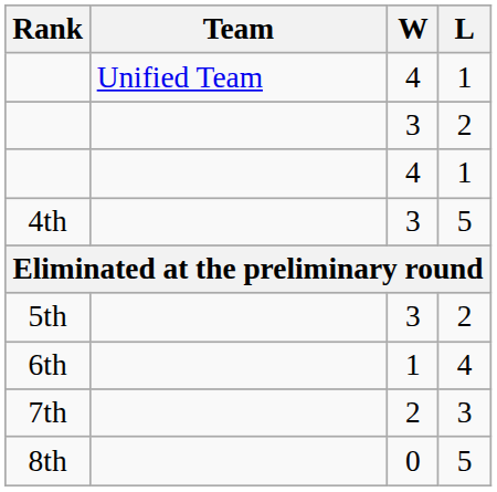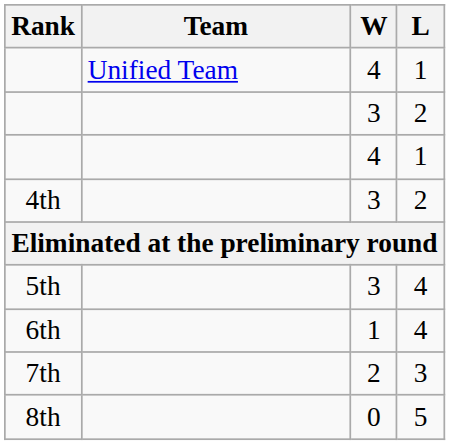 <table class=wikitable>
 <tr>
 <th>Rank</th>
 <th width=150px>Team</th>
 <th width=20px>W</th>
 <th width=20px>L</th>
 </tr>
 <tr align=center>
 <td></td>
 <td align=left> <a href='#'>Unified Team</a></td>
 <td>4</td>
 <td>1</td>
 </tr>
 <tr align=center>
 <td></td>
 <td align=left></td>
 <td>3</td>
 <td>2</td>
 </tr>
 <tr align=center>
 <td></td>
 <td align=left></td>
 <td>4</td>
 <td>1</td>
 </tr>
 <tr align=center>
 <td>4th</td>
 <td align=left></td>
 <td>3</td>
-<td>5</td>
+<td>2</td>
 </tr>
 <tr>
 <th colspan=4>Eliminated at the preliminary round</th>
 </tr>
 <tr align=center>
 <td>5th</td>
 <td align=left></td>
 <td>3</td>
-<td>2</td>
+<td>4</td>
 </tr>
 <tr align=center>
 <td>6th</td>
 <td align=left></td>
 <td>1</td>
 <td>4</td>
 </tr>
 <tr align=center>
 <td>7th</td>
 <td align=left></td>
 <td>2</td>
 <td>3</td>
 </tr>
 <tr align=center>
 <td>8th</td>
 <td align=left></td>
 <td>0</td>
 <td>5</td>
 </tr>
 </table>
